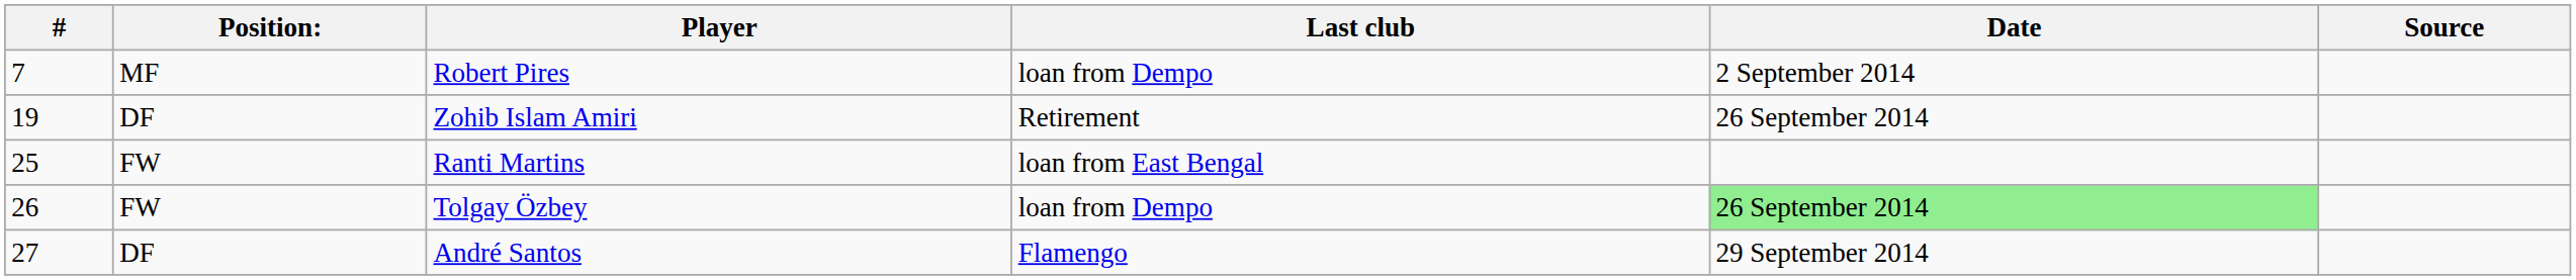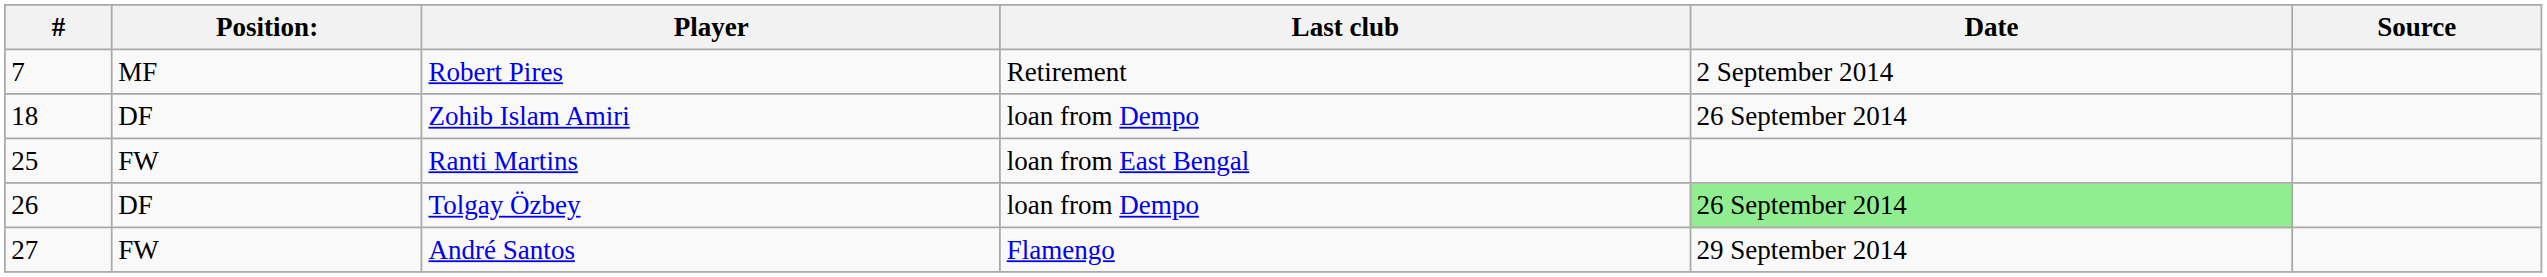 <table class="wikitable sortable" style="width:90%; text-align:center; font-size:95%; text-align:left;">
 <tr>
 <th><strong>#</strong></th>
 <th><strong>Position:</strong></th>
 <th><strong>Player</strong></th>
 <th><strong>Last club</strong></th>
 <th><strong>Date</strong></th>
 <th><strong>Source</strong></th>
 </tr>
 <tr>
 <td>7</td>
 <td>MF</td>
 <td> <a href='#'>Robert Pires</a></td>
-<td>loan from  <a href='#'>Dempo</a></td>
+<td>Retirement</td>
 <td>2 September 2014</td>
 <td></td>
 </tr>
 <tr>
-<td>19</td>
+<td>18</td>
 <td>DF</td>
 <td> <a href='#'>Zohib Islam Amiri</a></td>
-<td>Retirement</td>
+<td>loan from  <a href='#'>Dempo</a></td>
 <td>26 September 2014</td>
 <td></td>
 </tr>
 <tr>
 <td>25</td>
 <td>FW</td>
 <td> <a href='#'>Ranti Martins</a></td>
 <td>loan from  <a href='#'>East Bengal</a></td>
 <td></td>
 <td></td>
 </tr>
 <tr>
 <td>26</td>
-<td>FW</td>
+<td>DF</td>
 <td> <a href='#'>Tolgay Özbey</a></td>
 <td>loan from  <a href='#'>Dempo</a></td>
 <td style="background: lightgreen;">26 September 2014</td>
 <td></td>
 </tr>
 <tr>
 <td>27</td>
-<td>DF</td>
+<td>FW</td>
 <td> <a href='#'>André Santos</a></td>
 <td> <a href='#'>Flamengo</a></td>
 <td>29 September 2014</td>
 <td></td>
 </tr>
 </table>
